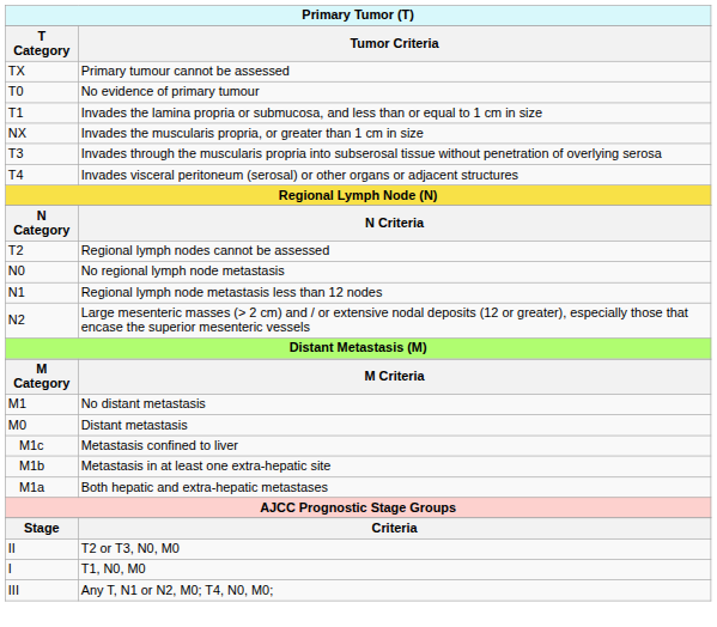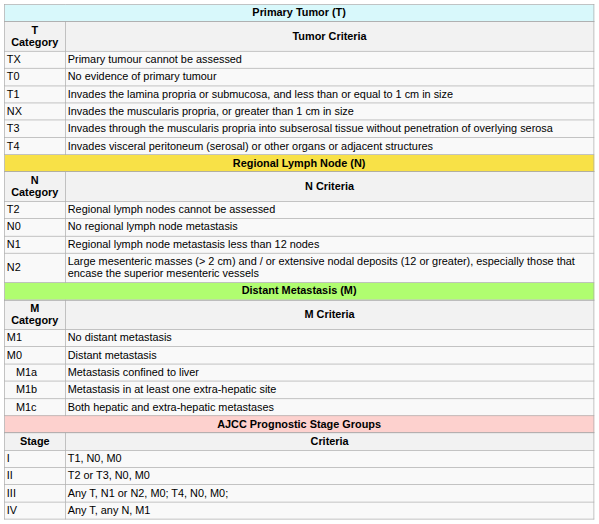 <table class="wikitable mw-collapsible mw-collapsed">
 <tr>
 <th scope="col" colspan=2 style="background: #D8F8FB;">Primary Tumor (T)</th>
 </tr>
 <tr>
 </tr>
 <tr>
 <th scope="col">T Category</th>
 <th scope="col">Tumor Criteria</th>
 </tr>
 <tr>
 <td>TX</td>
 <td>Primary tumour cannot be assessed</td>
 </tr>
 <tr>
 <td>T0</td>
 <td>No evidence of primary tumour</td>
 </tr>
 <tr>
 <td>T1</td>
 <td>Invades the lamina propria or submucosa, and less than or equal to 1 cm in size</td>
 </tr>
 <tr>
 <td>NX</td>
 <td>Invades the muscularis propria, or greater than 1 cm in size</td>
 </tr>
 <tr>
 <td>T3</td>
 <td>Invades through the muscularis propria into subserosal tissue without penetration of overlying serosa</td>
 </tr>
 <tr>
 <td>T4</td>
 <td>Invades visceral peritoneum (serosal) or other organs or adjacent structures</td>
 </tr>
 <tr>
 <th scope="col" colspan=2 style="background: #F8E147;">Regional Lymph Node (N)</th>
 </tr>
 <tr>
 </tr>
 <tr>
 <th scope="col">N Category</th>
 <th scope="col">N Criteria</th>
 </tr>
 <tr>
 <td>T2</td>
 <td>Regional lymph nodes cannot be assessed</td>
 </tr>
 <tr>
 <td>N0</td>
 <td>No regional lymph node metastasis</td>
 </tr>
 <tr>
 <td>N1</td>
 <td>Regional lymph node metastasis less than 12 nodes</td>
 </tr>
 <tr>
 <td>N2</td>
 <td>Large mesenteric masses (> 2 cm) and / or extensive nodal deposits (12 or greater), especially those that encase the superior mesenteric vessels</td>
 </tr>
 <tr>
 <th scope="col" colspan=2 style="background: #B0FD70;">Distant Metastasis (M)</th>
 </tr>
 <tr>
 </tr>
 <tr>
 <th scope="col">M Category</th>
 <th scope="col">M Criteria</th>
 </tr>
 <tr>
 <td>M1</td>
 <td>No distant metastasis</td>
 </tr>
 <tr>
 <td>M0</td>
 <td>Distant metastasis</td>
 </tr>
 <tr>
-<td>   M1c</td>
+<td>   M1a</td>
 <td>Metastasis confined to liver</td>
 </tr>
 <tr>
 <td>   M1b</td>
 <td>Metastasis in at least one extra-hepatic site</td>
 </tr>
 <tr>
-<td>   M1a</td>
+<td>   M1c</td>
 <td>Both hepatic and extra-hepatic metastases</td>
 </tr>
 <tr>
 <th scope="col" colspan=2 style="background: #FDD1CE;">AJCC Prognostic Stage Groups</th>
 </tr>
 <tr>
 </tr>
 <tr>
 <th scope="col">Stage</th>
 <th scope="col">Criteria</th>
 </tr>
 <tr>
+<td>I</td>
+<td>T1, N0, M0</td>
+</tr>
+<tr>
 <td>II</td>
 <td>T2 or T3, N0, M0</td>
-</tr>
-<tr>
-<td>I</td>
-<td>T1, N0, M0</td>
 </tr>
 <tr>
 <td>III</td>
 <td>Any T, N1 or N2, M0; T4, N0, M0;</td>
 </tr>
+<tr>
+<td>IV</td>
+<td>Any T, any N, M1</td>
+</tr>
 </table>
